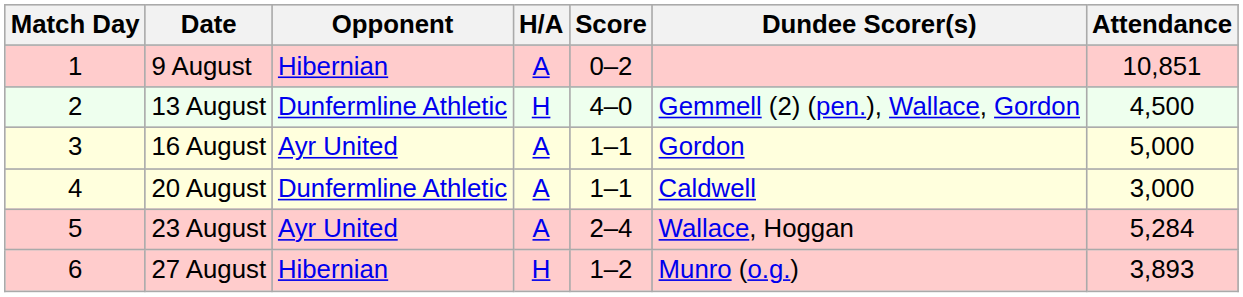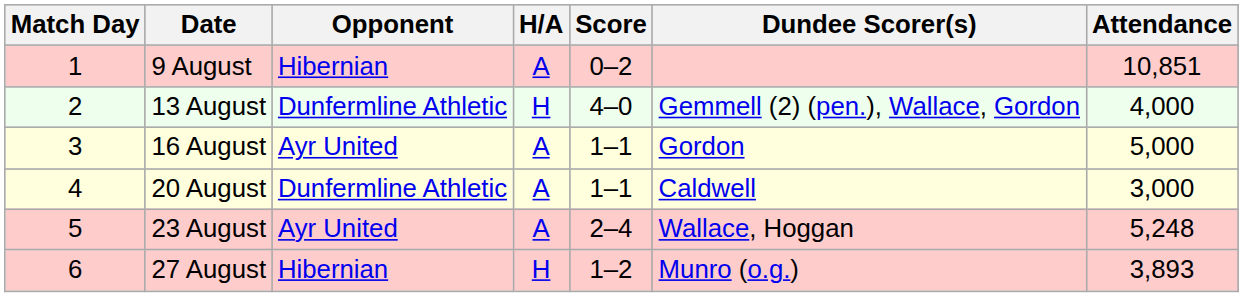 <table class="wikitable" style="text-align:center">
 <tr>
 <th>Match Day</th>
 <th>Date</th>
 <th>Opponent</th>
 <th>H/A</th>
 <th>Score</th>
 <th>Dundee Scorer(s)</th>
 <th>Attendance</th>
 </tr>
 <tr bgcolor="#FFCCCC">
 <td>1</td>
 <td align="left">9 August</td>
 <td align="left"><a href='#'>Hibernian</a></td>
 <td><a href='#'>A</a></td>
 <td>0–2</td>
 <td align="left"></td>
 <td>10,851</td>
 </tr>
 <tr bgcolor="#EEFFEE">
 <td>2</td>
 <td align="left">13 August</td>
 <td align="left"><a href='#'>Dunfermline Athletic</a></td>
 <td><a href='#'>H</a></td>
 <td>4–0</td>
 <td align="left"><a href='#'>Gemmell</a> (2) (<a href='#'>pen.</a>), <a href='#'>Wallace</a>, <a href='#'>Gordon</a></td>
-<td>4,500</td>
+<td>4,000</td>
 </tr>
 <tr bgcolor="#FFFFDD">
 <td>3</td>
 <td align="left">16 August</td>
 <td align="left"><a href='#'>Ayr United</a></td>
 <td><a href='#'>A</a></td>
 <td>1–1</td>
 <td align="left"><a href='#'>Gordon</a></td>
 <td>5,000</td>
 </tr>
 <tr bgcolor="#FFFFDD">
 <td>4</td>
 <td align="left">20 August</td>
 <td align="left"><a href='#'>Dunfermline Athletic</a></td>
 <td><a href='#'>A</a></td>
 <td>1–1</td>
 <td align="left"><a href='#'>Caldwell</a></td>
 <td>3,000</td>
 </tr>
 <tr bgcolor="#FFCCCC">
 <td>5</td>
 <td align="left">23 August</td>
 <td align="left"><a href='#'>Ayr United</a></td>
 <td><a href='#'>A</a></td>
 <td>2–4</td>
 <td align="left"><a href='#'>Wallace</a>, Hoggan</td>
-<td>5,284</td>
+<td>5,248</td>
 </tr>
 <tr bgcolor="#FFCCCC">
 <td>6</td>
 <td align="left">27 August</td>
 <td align="left"><a href='#'>Hibernian</a></td>
 <td><a href='#'>H</a></td>
 <td>1–2</td>
 <td align="left"><a href='#'>Munro</a> (<a href='#'>o.g.</a>)</td>
 <td>3,893</td>
 </tr>
 </table>
